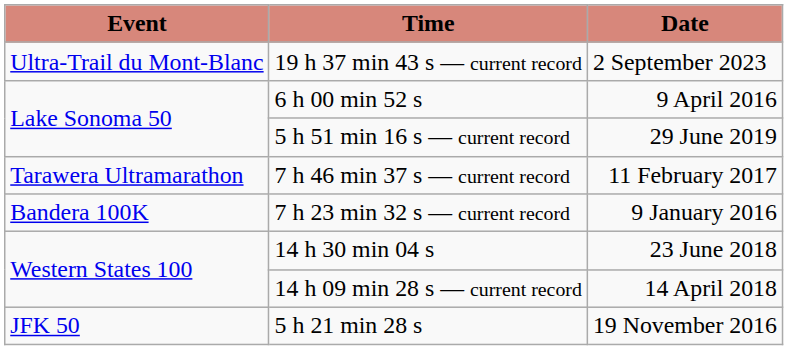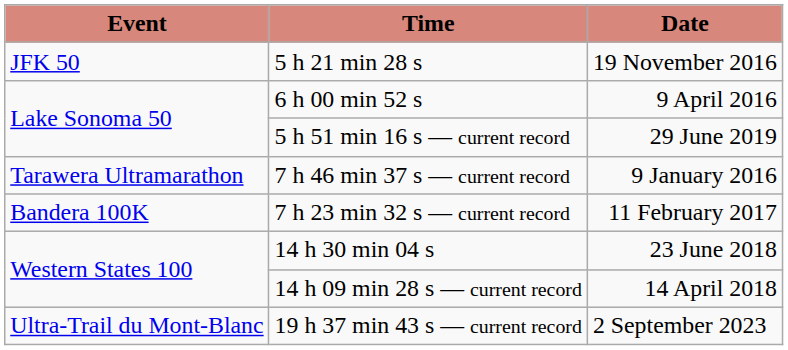 <table class="wikitable">
 <tr>
 <th style="background:#D7877B">Event</th>
 <th style="background:#D7877B">Time</th>
 <th style="background:#D7877B">Date</th>
 </tr>
 <tr>
-<td><a href='#'>Ultra-Trail du Mont-Blanc</a></td>
-<td>19 h 37 min 43 s — <small>current record</small></td>
-<td>2 September 2023</td>
+<td><a href='#'>JFK 50</a></td>
+<td>5 h 21 min 28 s</td>
+<td align="right">19 November 2016</td>
 </tr>
 <tr>
 <td rowspan="2"><a href='#'>Lake Sonoma 50</a></td>
 <td>6 h 00 min 52 s</td>
 <td align="right">9 April 2016</td>
 </tr>
 <tr>
 <td>5 h 51 min 16 s — <small> current record</small></td>
 <td align="right">29 June 2019</td>
 </tr>
 <tr>
 <td><a href='#'>Tarawera Ultramarathon</a></td>
 <td>7 h 46 min 37 s — <small>current record</small></td>
-<td align="right">11 February 2017</td>
+<td align="right">9 January 2016</td>
 </tr>
 <tr>
 <td><a href='#'>Bandera 100K</a></td>
 <td>7 h 23 min 32 s — <small>current record</small></td>
-<td align="right">9 January 2016</td>
+<td align="right">11 February 2017</td>
 </tr>
 <tr>
 <td rowspan="2"><a href='#'>Western States 100</a></td>
 <td>14 h 30 min 04 s</td>
 <td align="right">23 June 2018</td>
 </tr>
 <tr>
 <td>14 h 09 min 28 s — <small>current record</small></td>
 <td align="right">14 April 2018</td>
 </tr>
 <tr>
-<td><a href='#'>JFK 50</a></td>
-<td>5 h 21 min 28 s</td>
-<td align="right">19 November 2016</td>
+<td><a href='#'>Ultra-Trail du Mont-Blanc</a></td>
+<td>19 h 37 min 43 s — <small>current record</small></td>
+<td>2 September 2023</td>
 </tr>
 </table>
